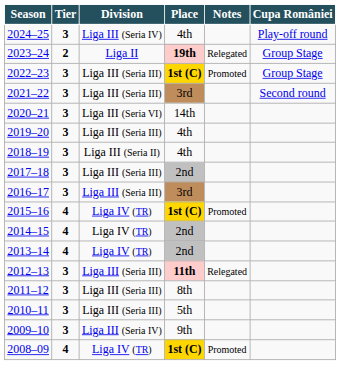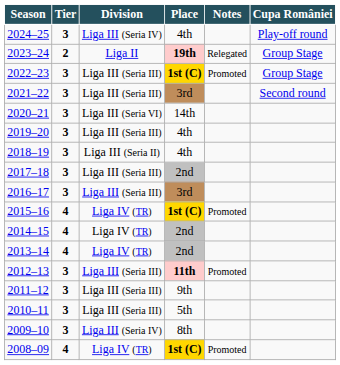 <table class="wikitable" style="text-align:center; font-size:90%">
 <tr>
 <th style="background:#24505d;color:#FFFFFF;border:1px solid #FFFFFF;">Season</th>
 <th style="background:#24505d;color:#FFFFFF;border:1px solid #FFFFFF;">Tier</th>
 <th style="background:#24505d;color:#FFFFFF;border:1px solid #FFFFFF;">Division</th>
 <th style="background:#24505d;color:#FFFFFF;border:1px solid #FFFFFF;">Place</th>
 <th style="background:#24505d;color:#FFFFFF;border:1px solid #FFFFFF;">Notes</th>
 <th style="background:#24505d;color:#FFFFFF;border:1px solid #FFFFFF;">Cupa României</th>
 </tr>
 <tr>
 <td><a href='#'>2024–25</a></td>
 <td><strong>3</strong></td>
 <td><a href='#'>Liga III</a> <small>(Seria IV)</small></td>
 <td>4th</td>
 <td></td>
 <td><a href='#'>Play-off round</a></td>
 </tr>
 <tr>
 <td><a href='#'>2023–24</a></td>
 <td><strong>2</strong></td>
 <td><a href='#'>Liga II</a></td>
 <td align=center bgcolor=#FFCCCC><strong>19th</strong></td>
 <td><small>Relegated</small></td>
 <td><a href='#'>Group Stage</a></td>
 </tr>
 <tr>
 <td><a href='#'>2022–23</a></td>
 <td><strong>3</strong></td>
 <td>Liga III <small>(Seria III)</small></td>
 <td align=center bgcolor=gold><strong>1st (C)</strong></td>
 <td><small>Promoted</small></td>
 <td><a href='#'>Group Stage</a></td>
 </tr>
 <tr>
 <td><a href='#'>2021–22</a></td>
 <td><strong>3</strong></td>
 <td>Liga III <small>(Seria III)</small></td>
 <td align=center bgcolor=#BF8D5B>3rd</td>
 <td></td>
 <td><a href='#'>Second round</a></td>
 </tr>
 <tr>
 <td><a href='#'>2020–21</a></td>
 <td><strong>3</strong></td>
 <td>Liga III <small>(Seria VI)</small></td>
 <td>14th</td>
 <td></td>
 <td></td>
 </tr>
 <tr>
 <td><a href='#'>2019–20</a></td>
 <td><strong>3</strong></td>
 <td>Liga III <small>(Seria III)</small></td>
 <td>4th</td>
 <td></td>
 <td></td>
 </tr>
 <tr>
 <td><a href='#'>2018–19</a></td>
 <td><strong>3</strong></td>
 <td>Liga III <small>(Seria II)</small></td>
 <td>4th</td>
 <td></td>
 <td></td>
 </tr>
 <tr>
 <td><a href='#'>2017–18</a></td>
 <td><strong>3</strong></td>
 <td>Liga III <small>(Seria III)</small></td>
 <td align=center bgcolor=silver>2nd</td>
 <td></td>
 <td></td>
 </tr>
 <tr>
 <td><a href='#'>2016–17</a></td>
 <td><strong>3</strong></td>
 <td><a href='#'>Liga III</a> <small>(Seria III)</small></td>
 <td align=center bgcolor=#BF8D5B>3rd</td>
 <td></td>
 <td></td>
 </tr>
 <tr>
 <td><a href='#'>2015–16</a></td>
 <td><strong>4</strong></td>
 <td><a href='#'>Liga IV</a> <small>(<a href='#'>TR</a>)</small></td>
 <td align=center bgcolor=gold><strong>1st (C)</strong></td>
 <td><small>Promoted</small></td>
 <td></td>
 </tr>
 <tr>
 <td><a href='#'>2014–15</a></td>
 <td><strong>4</strong></td>
 <td>Liga IV <small>(<a href='#'>TR</a>)</small></td>
 <td align=center bgcolor=silver>2nd</td>
 <td></td>
 <td></td>
 </tr>
 <tr>
 <td><a href='#'>2013–14</a></td>
 <td><strong>4</strong></td>
 <td><a href='#'>Liga IV</a> <small>(<a href='#'>TR</a>)</small></td>
 <td align=center bgcolor=silver>2nd</td>
 <td></td>
 <td></td>
 </tr>
 <tr>
 <td><a href='#'>2012–13</a></td>
 <td><strong>3</strong></td>
 <td><a href='#'>Liga III</a> <small>(Seria III)</small></td>
 <td align=center bgcolor=#FFCCCC><strong>11th</strong></td>
-<td><small>Relegated</small></td>
+<td><small>Promoted</small></td>
 <td></td>
 </tr>
 <tr>
 <td><a href='#'>2011–12</a></td>
 <td><strong>3</strong></td>
 <td>Liga III <small>(Seria III)</small></td>
-<td>8th</td>
+<td>9th</td>
 <td></td>
 <td></td>
 </tr>
 <tr>
 <td><a href='#'>2010–11</a></td>
 <td><strong>3</strong></td>
 <td>Liga III <small>(Seria III)</small></td>
 <td>5th</td>
 <td></td>
 <td></td>
 </tr>
 <tr>
 <td><a href='#'>2009–10</a></td>
 <td><strong>3</strong></td>
 <td><a href='#'>Liga III</a> <small>(Seria IV)</small></td>
-<td>9th</td>
+<td>8th</td>
 <td></td>
 <td></td>
 </tr>
 <tr>
 <td><a href='#'>2008–09</a></td>
 <td><strong>4</strong></td>
 <td><a href='#'>Liga IV</a> <small>(<a href='#'>TR</a>)</small></td>
 <td align=center bgcolor=gold><strong>1st (C)</strong></td>
 <td><small>Promoted</small></td>
 <td></td>
 </tr>
 </table>
